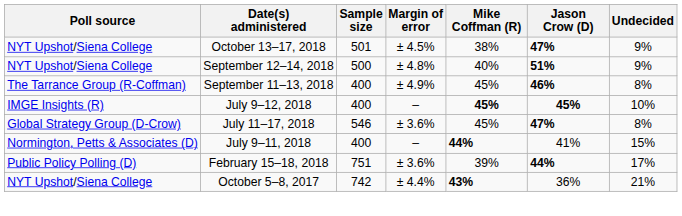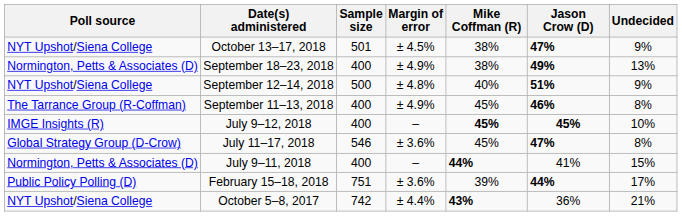 <table class="wikitable">
 <tr>
 <th>Poll source</th>
 <th>Date(s)<br>administered</th>
 <th>Sample<br>size</th>
 <th>Margin of<br>error</th>
 <th style="width:100px;">Mike<br>Coffman (R)</th>
 <th style="width:100px;">Jason<br>Crow (D)</th>
 <th>Undecided</th>
 </tr>
 <tr>
 <td><a href='#'>NYT Upshot</a>/<a href='#'>Siena College</a></td>
 <td align=center>October 13–17, 2018</td>
 <td align=center>501</td>
 <td align=center>± 4.5%</td>
 <td align=center>38%</td>
 <td><strong>47%</strong></td>
 <td align=center>9%</td>
+</tr>
+<tr>
+<td><a href='#'>Normington, Petts & Associates (D)</a></td>
+<td align=center>September 18–23, 2018</td>
+<td align=center>400</td>
+<td align=center>± 4.9%</td>
+<td align=center>38%</td>
+<td><strong>49%</strong></td>
+<td align=center>13%</td>
 </tr>
 <tr>
 <td><a href='#'>NYT Upshot</a>/<a href='#'>Siena College</a></td>
 <td align=center>September 12–14, 2018</td>
 <td align=center>500</td>
 <td align=center>± 4.8%</td>
 <td align=center>40%</td>
 <td><strong>51%</strong></td>
 <td align=center>9%</td>
 </tr>
 <tr>
 <td><a href='#'>The Tarrance Group (R-Coffman)</a></td>
 <td align=center>September 11–13, 2018</td>
 <td align=center>400</td>
 <td align=center>± 4.9%</td>
 <td align=center>45%</td>
 <td><strong>46%</strong></td>
 <td align=center>8%</td>
 </tr>
 <tr>
 <td><a href='#'>IMGE Insights (R)</a></td>
 <td align=center>July 9–12, 2018</td>
 <td align=center>400</td>
 <td align=center>–</td>
 <td align=center><strong>45%</strong></td>
 <td align=center><strong>45%</strong></td>
 <td align=center>10%</td>
 </tr>
 <tr>
 <td><a href='#'>Global Strategy Group (D-Crow)</a></td>
 <td align=center>July 11–17, 2018</td>
 <td align=center>546</td>
 <td align=center>± 3.6%</td>
 <td align=center>45%</td>
 <td><strong>47%</strong></td>
 <td align=center>8%</td>
 </tr>
 <tr>
 <td><a href='#'>Normington, Petts & Associates (D)</a></td>
 <td align=center>July 9–11, 2018</td>
 <td align=center>400</td>
 <td align=center>–</td>
 <td><strong>44%</strong></td>
 <td align=center>41%</td>
 <td align=center>15%</td>
 </tr>
 <tr>
 <td><a href='#'>Public Policy Polling (D)</a></td>
 <td align=center>February 15–18, 2018</td>
 <td align=center>751</td>
 <td align=center>± 3.6%</td>
 <td align=center>39%</td>
 <td><strong>44%</strong></td>
 <td align=center>17%</td>
 </tr>
 <tr>
 <td><a href='#'>NYT Upshot</a>/<a href='#'>Siena College</a></td>
 <td align=center>October 5–8, 2017</td>
 <td align=center>742</td>
 <td align=center>± 4.4%</td>
 <td><strong>43%</strong></td>
 <td align=center>36%</td>
 <td align=center>21%</td>
 </tr>
 </table>
